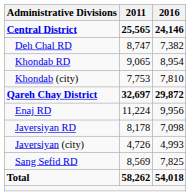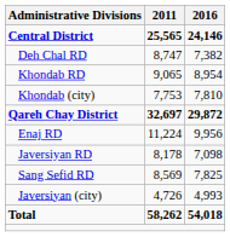 <table class="wikitable">
 <tr>
 <th>Administrative Divisions</th>
 <th>2011</th>
 <th>2016</th>
 </tr>
 <tr>
 <td><strong><a href='#'>Central District</a></strong></td>
 <td style="text-align: right;"><strong>25,565</strong></td>
 <td style="text-align: right;"><strong>24,146</strong></td>
 </tr>
 <tr>
 <td style="padding-left: 1em;"><a href='#'>Deh Chal RD</a></td>
 <td style="text-align: right;">8,747</td>
 <td style="text-align: right;">7,382</td>
 </tr>
 <tr>
 <td style="padding-left: 1em;"><a href='#'>Khondab RD</a></td>
 <td style="text-align: right;">9,065</td>
 <td style="text-align: right;">8,954</td>
 </tr>
 <tr>
 <td style="padding-left: 1em;"><a href='#'>Khondab</a> (city)</td>
 <td style="text-align: right;">7,753</td>
 <td style="text-align: right;">7,810</td>
 </tr>
 <tr>
 <td><strong><a href='#'>Qareh Chay District</a></strong></td>
 <td style="text-align: right;"><strong>32,697</strong></td>
 <td style="text-align: right;"><strong>29,872</strong></td>
 </tr>
 <tr>
 <td style="padding-left: 1em;"><a href='#'>Enaj RD</a></td>
 <td style="text-align: right;">11,224</td>
 <td style="text-align: right;">9,956</td>
 </tr>
 <tr>
 <td style="padding-left: 1em;"><a href='#'>Javersiyan RD</a></td>
 <td style="text-align: right;">8,178</td>
 <td style="text-align: right;">7,098</td>
 </tr>
 <tr>
+<td style="padding-left: 1em;"><a href='#'>Sang Sefid RD</a></td>
+<td style="text-align: right;">8,569</td>
+<td style="text-align: right;">7,825</td>
+</tr>
+<tr>
 <td style="padding-left: 1em;"><a href='#'>Javersiyan</a> (city)</td>
 <td style="text-align: right;">4,726</td>
 <td style="text-align: right;">4,993</td>
-</tr>
-<tr>
-<td style="padding-left: 1em;"><a href='#'>Sang Sefid RD</a></td>
-<td style="text-align: right;">8,569</td>
-<td style="text-align: right;">7,825</td>
 </tr>
 <tr>
 <td><strong>Total</strong></td>
 <td style="text-align: right;"><strong>58,262</strong></td>
 <td style="text-align: right;"><strong>54,018</strong></td>
 </tr>
 <tr>
 <td colspan=3></td>
 </tr>
 </table>
